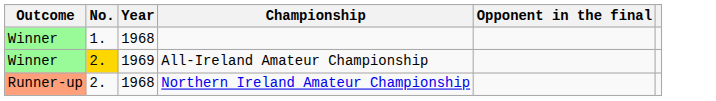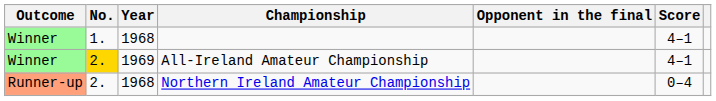 <table class="wikitable sortable">
 <tr>
 <th scope="col">Outcome</th>
 <th scope="col">No.</th>
 <th scope="col">Year</th>
 <th scope="col">Championship</th>
 <th scope="col">Opponent in the final</th>
+<th scope="col">Score</th>
 <th scope="col"></th>
 </tr>
 <tr>
 <td style="background:#98FB98">Winner</td>
 <td>1.</td>
 <td>1968</td>
 <td></td>
 <td data-sort-value="Gill, Maurice"></td>
+<td align="center">4–1</td>
 <td align="center"></td>
 </tr>
 <tr>
 <td style="background:#98FB98">Winner</td>
 <td style="background: gold;">2.</td>
 <td>1969</td>
 <td>All-Ireland Amateur Championship</td>
 <td data-sort-value="Hanway, Gerry"></td>
+<td align="center">4–1</td>
 <td align="center"></td>
 </tr>
 <tr>
 <td style="background:#ffa07a;">Runner-up</td>
 <td>2.</td>
 <td>1968</td>
 <td><a href='#'>Northern Ireland Amateur Championship</a></td>
 <td data-sort-value="Anderson, Dessie"></td>
+<td align="center">0–4</td>
 <td align="center"></td>
 </tr>
 </table>
